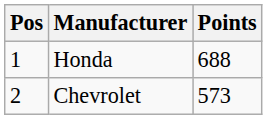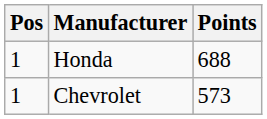 <table class="wikitable" style="font-size: 95%">
 <tr>
 <th>Pos</th>
 <th>Manufacturer</th>
 <th>Points</th>
 </tr>
 <tr>
 <td>1</td>
 <td>Honda</td>
 <td>688</td>
 </tr>
 <tr>
-<td>2</td>
+<td>1</td>
 <td>Chevrolet</td>
 <td>573</td>
 </tr>
 </table>
